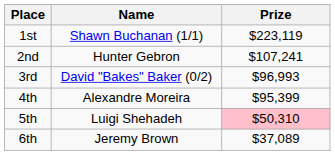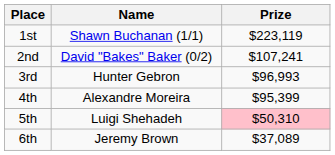 <table class="wikitable">
 <tr>
 <th width="50">Place</th>
 <th width="200">Name</th>
 <th width="125">Prize</th>
 </tr>
 <tr>
 <td align = "center">1st</td>
 <td align = "center"><a href='#'>Shawn Buchanan</a> (1/1)</td>
 <td align = "center">$223,119</td>
 </tr>
 <tr>
 <td align = "center">2nd</td>
-<td align = "center">Hunter Gebron</td>
+<td align = "center"><a href='#'>David "Bakes" Baker</a> (0/2)</td>
 <td align = "center">$107,241</td>
 </tr>
 <tr>
 <td align = "center">3rd</td>
-<td align = "center"><a href='#'>David "Bakes" Baker</a> (0/2)</td>
+<td align = "center">Hunter Gebron</td>
 <td align = "center">$96,993</td>
 </tr>
 <tr>
 <td align = "center">4th</td>
 <td align = "center">Alexandre Moreira</td>
 <td align = "center">$95,399</td>
 </tr>
 <tr>
 <td align = "center">5th</td>
 <td align = "center">Luigi Shehadeh</td>
 <td align = "center" style="background: pink;">$50,310</td>
 </tr>
 <tr>
 <td align = "center">6th</td>
 <td align = "center">Jeremy Brown</td>
 <td align = "center">$37,089</td>
 </tr>
 </table>
